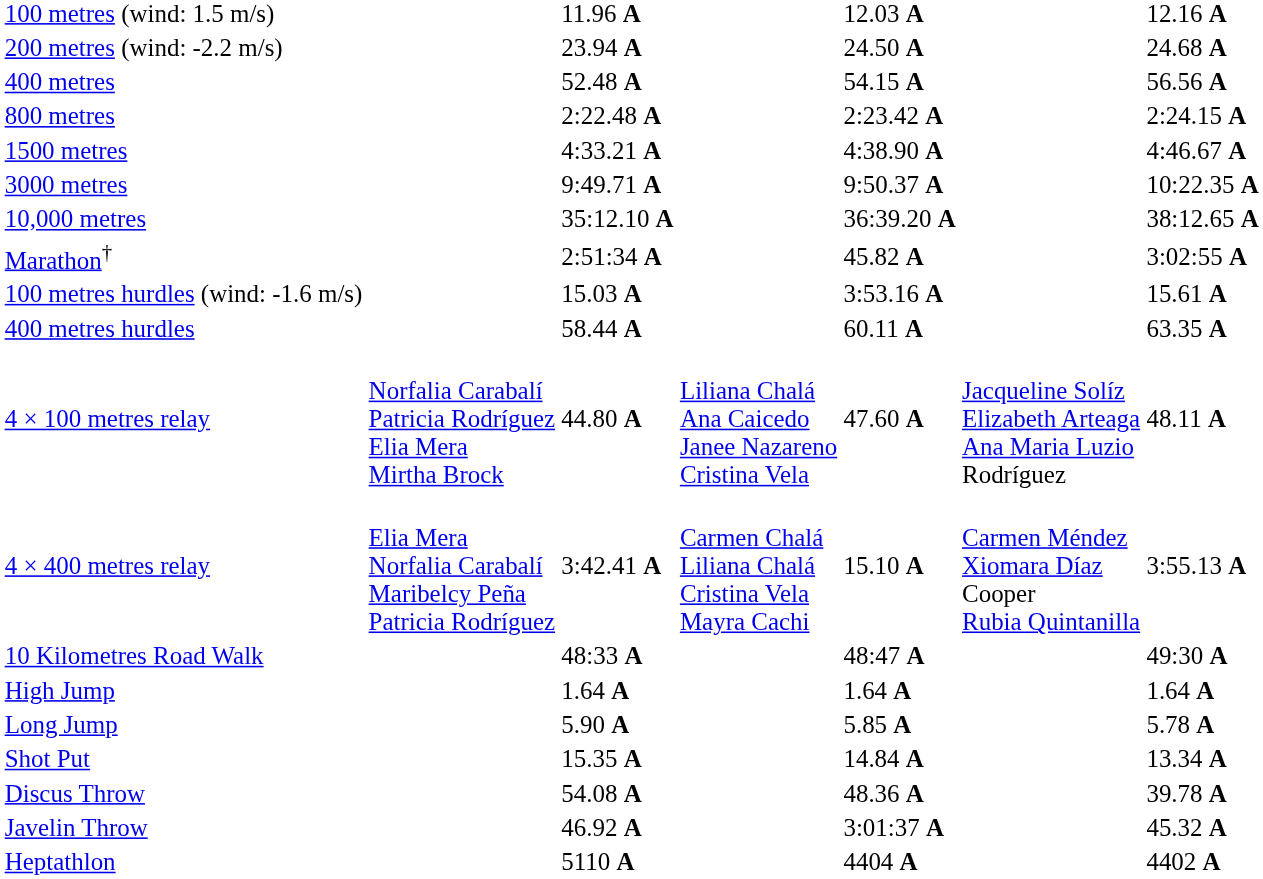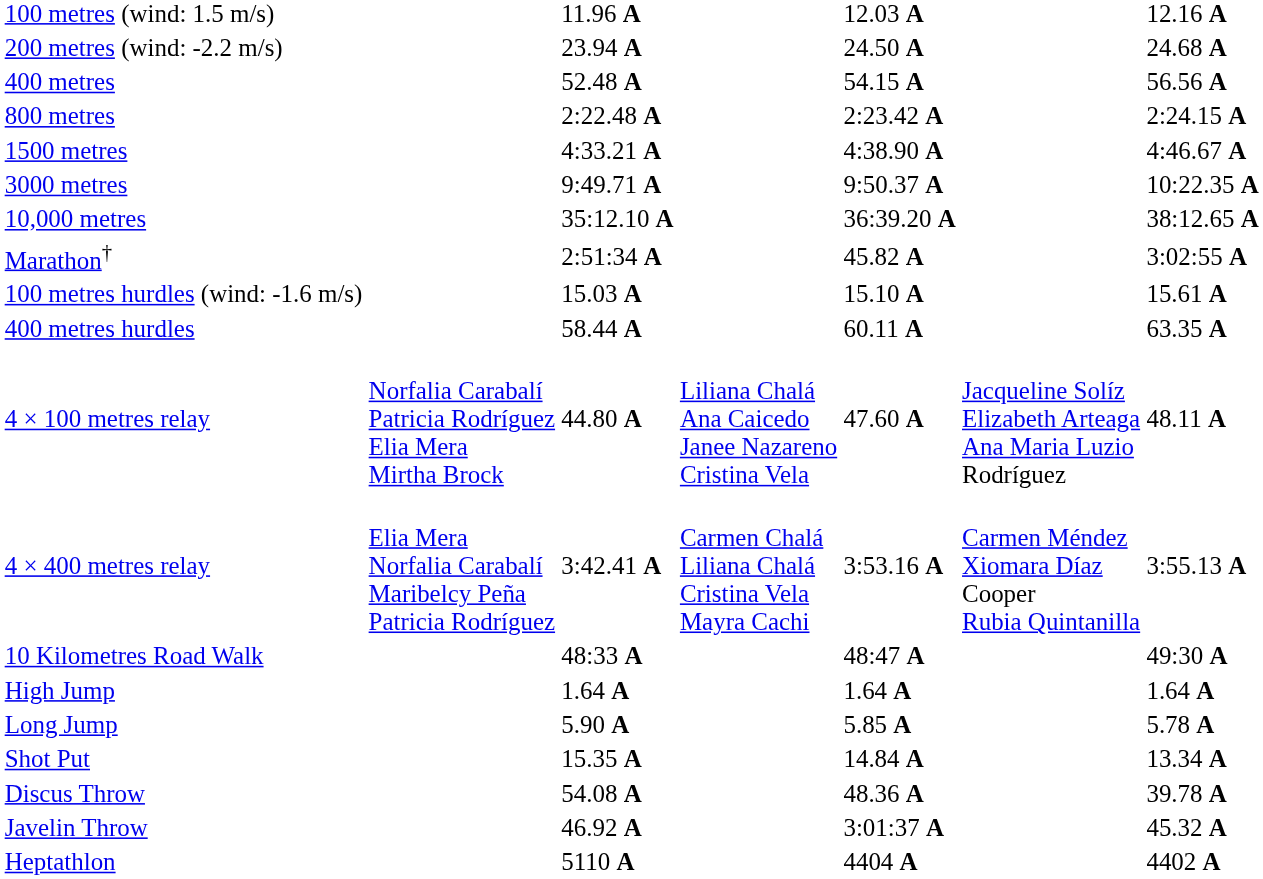 <table>
 <tr>
 <td><a href='#'>100 metres</a> (wind: 1.5 m/s)</td>
 <td></td>
 <td>11.96 <strong>A</strong></td>
 <td></td>
 <td>12.03 <strong>A</strong></td>
 <td></td>
 <td>12.16 <strong>A</strong></td>
 </tr>
 <tr>
 <td><a href='#'>200 metres</a> (wind: -2.2 m/s)</td>
 <td></td>
 <td>23.94 <strong>A</strong></td>
 <td></td>
 <td>24.50 <strong>A</strong></td>
 <td></td>
 <td>24.68 <strong>A</strong></td>
 </tr>
 <tr>
 <td><a href='#'>400 metres</a></td>
 <td></td>
 <td>52.48 <strong>A</strong></td>
 <td></td>
 <td>54.15 <strong>A</strong></td>
 <td></td>
 <td>56.56 <strong>A</strong></td>
 </tr>
 <tr>
 <td><a href='#'>800 metres</a></td>
 <td></td>
 <td>2:22.48 <strong>A</strong></td>
 <td></td>
 <td>2:23.42 <strong>A</strong></td>
 <td></td>
 <td>2:24.15 <strong>A</strong></td>
 </tr>
 <tr>
 <td><a href='#'>1500 metres</a></td>
 <td></td>
 <td>4:33.21 <strong>A</strong></td>
 <td></td>
 <td>4:38.90 <strong>A</strong></td>
 <td></td>
 <td>4:46.67 <strong>A</strong></td>
 </tr>
 <tr>
 <td><a href='#'>3000 metres</a></td>
 <td></td>
 <td>9:49.71 <strong>A</strong></td>
 <td></td>
 <td>9:50.37 <strong>A</strong></td>
 <td></td>
 <td>10:22.35 <strong>A</strong></td>
 </tr>
 <tr>
 <td><a href='#'>10,000 metres</a></td>
 <td></td>
 <td>35:12.10 <strong>A</strong></td>
 <td></td>
 <td>36:39.20 <strong>A</strong></td>
 <td></td>
 <td>38:12.65 <strong>A</strong></td>
 </tr>
 <tr>
 <td><a href='#'>Marathon</a><sup>†</sup></td>
 <td></td>
 <td>2:51:34 <strong>A</strong></td>
 <td></td>
 <td>45.82 <strong>A</strong></td>
 <td></td>
 <td>3:02:55 <strong>A</strong></td>
 </tr>
 <tr>
 <td><a href='#'>100 metres hurdles</a> (wind: -1.6 m/s)</td>
 <td></td>
 <td>15.03 <strong>A</strong></td>
 <td></td>
-<td>3:53.16 <strong>A</strong></td>
+<td>15.10 <strong>A</strong></td>
 <td></td>
 <td>15.61 <strong>A</strong></td>
 </tr>
 <tr>
 <td><a href='#'>400 metres hurdles</a></td>
 <td></td>
 <td>58.44 <strong>A</strong></td>
 <td></td>
 <td>60.11 <strong>A</strong></td>
 <td></td>
 <td>63.35 <strong>A</strong></td>
 </tr>
 <tr>
 <td><a href='#'>4 × 100 metres relay</a></td>
 <td><br><a href='#'>Norfalia Carabalí</a><br><a href='#'>Patricia Rodríguez</a><br><a href='#'>Elia Mera</a><br><a href='#'>Mirtha Brock</a></td>
 <td>44.80 <strong>A</strong></td>
 <td><br><a href='#'>Liliana Chalá</a><br><a href='#'>Ana Caicedo</a><br><a href='#'>Janee Nazareno</a><br><a href='#'>Cristina Vela</a></td>
 <td>47.60 <strong>A</strong></td>
 <td><br><a href='#'>Jacqueline Solíz</a><br><a href='#'>Elizabeth Arteaga</a><br><a href='#'>Ana Maria Luzio</a><br>Rodríguez</td>
 <td>48.11 <strong>A</strong></td>
 </tr>
 <tr>
 <td><a href='#'>4 × 400 metres relay</a></td>
 <td><br><a href='#'>Elia Mera</a><br><a href='#'>Norfalia Carabalí</a><br><a href='#'>Maribelcy Peña</a><br><a href='#'>Patricia Rodríguez</a></td>
 <td>3:42.41 <strong>A</strong></td>
 <td><br><a href='#'>Carmen Chalá</a><br><a href='#'>Liliana Chalá</a><br><a href='#'>Cristina Vela</a><br><a href='#'>Mayra Cachi</a></td>
-<td>15.10 <strong>A</strong></td>
+<td>3:53.16 <strong>A</strong></td>
 <td><br><a href='#'>Carmen Méndez</a><br><a href='#'>Xiomara Díaz</a><br>Cooper<br><a href='#'>Rubia Quintanilla</a></td>
 <td>3:55.13 <strong>A</strong></td>
 </tr>
 <tr>
 <td><a href='#'>10 Kilometres Road Walk</a></td>
 <td></td>
 <td>48:33 <strong>A</strong></td>
 <td></td>
 <td>48:47 <strong>A</strong></td>
 <td></td>
 <td>49:30 <strong>A</strong></td>
 </tr>
 <tr>
 <td><a href='#'>High Jump</a></td>
 <td></td>
 <td>1.64 <strong>A</strong></td>
 <td></td>
 <td>1.64 <strong>A</strong></td>
 <td></td>
 <td>1.64 <strong>A</strong></td>
 </tr>
 <tr>
 <td><a href='#'>Long Jump</a></td>
 <td></td>
 <td>5.90 <strong>A</strong></td>
 <td></td>
 <td>5.85 <strong>A</strong></td>
 <td></td>
 <td>5.78 <strong>A</strong></td>
 </tr>
 <tr>
 <td><a href='#'>Shot Put</a></td>
 <td></td>
 <td>15.35 <strong>A</strong></td>
 <td></td>
 <td>14.84 <strong>A</strong></td>
 <td></td>
 <td>13.34 <strong>A</strong></td>
 </tr>
 <tr>
 <td><a href='#'>Discus Throw</a></td>
 <td></td>
 <td>54.08 <strong>A</strong></td>
 <td></td>
 <td>48.36 <strong>A</strong></td>
 <td></td>
 <td>39.78 <strong>A</strong></td>
 </tr>
 <tr>
 <td><a href='#'>Javelin Throw</a></td>
 <td></td>
 <td>46.92 <strong>A</strong></td>
 <td></td>
 <td>3:01:37 <strong>A</strong></td>
 <td></td>
 <td>45.32 <strong>A</strong></td>
 </tr>
 <tr>
 <td><a href='#'>Heptathlon</a></td>
 <td></td>
 <td>5110 <strong>A</strong></td>
 <td></td>
 <td>4404 <strong>A</strong></td>
 <td></td>
 <td>4402 <strong>A</strong></td>
 </tr>
 </table>
